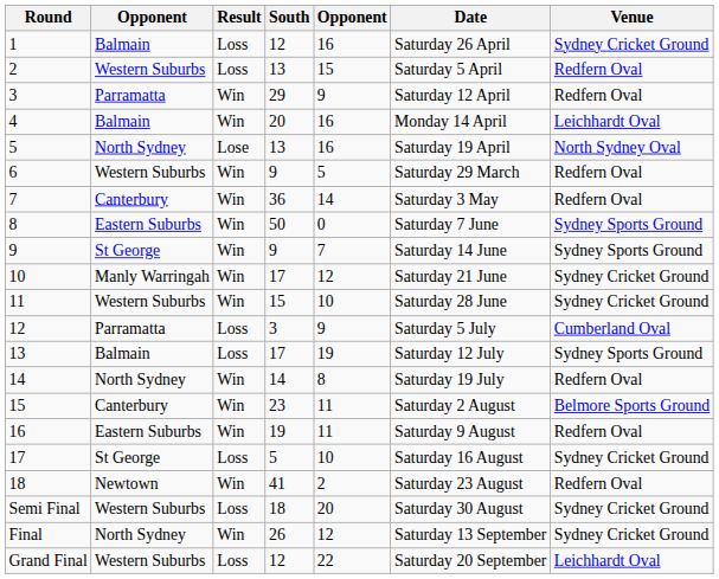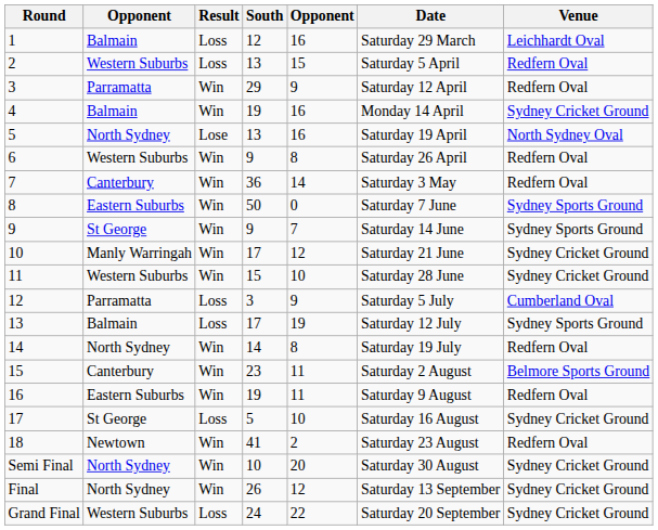 <table class="wikitable" style="text-align:left;">
 <tr>
 <th>Round</th>
 <th>Opponent</th>
 <th>Result</th>
 <th>South</th>
 <th>Opponent</th>
 <th>Date</th>
 <th>Venue</th>
 </tr>
 <tr>
 <td>1</td>
 <td><a href='#'>Balmain</a></td>
 <td>Loss</td>
 <td>12</td>
 <td>16</td>
-<td>Saturday 26 April</td>
-<td><a href='#'>Sydney Cricket Ground</a></td>
+<td>Saturday 29 March</td>
+<td><a href='#'>Leichhardt Oval</a></td>
 </tr>
 <tr>
 <td>2</td>
 <td><a href='#'>Western Suburbs</a></td>
 <td>Loss</td>
 <td>13</td>
 <td>15</td>
 <td>Saturday 5 April</td>
 <td><a href='#'>Redfern Oval</a></td>
 </tr>
 <tr>
 <td>3</td>
 <td><a href='#'>Parramatta</a></td>
 <td>Win</td>
 <td>29</td>
 <td>9</td>
 <td>Saturday 12 April</td>
 <td>Redfern Oval</td>
 </tr>
 <tr>
 <td>4</td>
 <td><a href='#'>Balmain</a></td>
 <td>Win</td>
-<td>20</td>
+<td>19</td>
 <td>16</td>
 <td>Monday 14 April</td>
-<td><a href='#'>Leichhardt Oval</a></td>
+<td><a href='#'>Sydney Cricket Ground</a></td>
 </tr>
 <tr>
 <td>5</td>
 <td><a href='#'>North Sydney</a></td>
 <td>Lose</td>
 <td>13</td>
 <td>16</td>
 <td>Saturday 19 April</td>
 <td><a href='#'>North Sydney Oval</a></td>
 </tr>
 <tr>
 <td>6</td>
 <td>Western Suburbs</td>
 <td>Win</td>
 <td>9</td>
-<td>5</td>
-<td>Saturday 29 March</td>
+<td>8</td>
+<td>Saturday 26 April</td>
 <td>Redfern Oval</td>
 </tr>
 <tr>
 <td>7</td>
 <td><a href='#'>Canterbury</a></td>
 <td>Win</td>
 <td>36</td>
 <td>14</td>
 <td>Saturday 3 May</td>
 <td>Redfern Oval</td>
 </tr>
 <tr>
 <td>8</td>
 <td><a href='#'>Eastern Suburbs</a></td>
 <td>Win</td>
 <td>50</td>
 <td>0</td>
 <td>Saturday 7 June</td>
 <td><a href='#'>Sydney Sports Ground</a></td>
 </tr>
 <tr>
 <td>9</td>
 <td><a href='#'>St George</a></td>
 <td>Win</td>
 <td>9</td>
 <td>7</td>
 <td>Saturday 14 June</td>
 <td>Sydney Sports Ground</td>
 </tr>
 <tr>
 <td>10</td>
 <td>Manly Warringah</td>
 <td>Win</td>
 <td>17</td>
 <td>12</td>
 <td>Saturday 21 June</td>
 <td>Sydney Cricket Ground</td>
 </tr>
 <tr>
 <td>11</td>
 <td>Western Suburbs</td>
 <td>Win</td>
 <td>15</td>
 <td>10</td>
 <td>Saturday 28 June</td>
 <td>Sydney Cricket Ground</td>
 </tr>
 <tr>
 <td>12</td>
 <td>Parramatta</td>
 <td>Loss</td>
 <td>3</td>
 <td>9</td>
 <td>Saturday 5 July</td>
 <td><a href='#'>Cumberland Oval</a></td>
 </tr>
 <tr>
 <td>13</td>
 <td>Balmain</td>
 <td>Loss</td>
 <td>17</td>
 <td>19</td>
 <td>Saturday 12 July</td>
 <td>Sydney Sports Ground</td>
 </tr>
 <tr>
 <td>14</td>
 <td>North Sydney</td>
 <td>Win</td>
 <td>14</td>
 <td>8</td>
 <td>Saturday 19 July</td>
 <td>Redfern Oval</td>
 </tr>
 <tr>
 <td>15</td>
 <td>Canterbury</td>
 <td>Win</td>
 <td>23</td>
 <td>11</td>
 <td>Saturday 2 August</td>
 <td><a href='#'>Belmore Sports Ground</a></td>
 </tr>
 <tr>
 <td>16</td>
 <td>Eastern Suburbs</td>
 <td>Win</td>
 <td>19</td>
 <td>11</td>
 <td>Saturday 9 August</td>
 <td>Redfern Oval</td>
 </tr>
 <tr>
 <td>17</td>
 <td>St George</td>
 <td>Loss</td>
 <td>5</td>
 <td>10</td>
 <td>Saturday 16 August</td>
 <td>Sydney Cricket Ground</td>
 </tr>
 <tr>
 <td>18</td>
 <td>Newtown</td>
 <td>Win</td>
 <td>41</td>
 <td>2</td>
 <td>Saturday 23 August</td>
 <td>Redfern Oval</td>
 </tr>
 <tr>
 <td>Semi Final</td>
-<td>Western Suburbs</td>
-<td>Loss</td>
-<td>18</td>
+<td><a href='#'>North Sydney</a></td>
+<td>Win</td>
+<td>10</td>
 <td>20</td>
 <td>Saturday 30 August</td>
 <td>Sydney Cricket Ground</td>
 </tr>
 <tr>
 <td>Final</td>
 <td>North Sydney</td>
 <td>Win</td>
 <td>26</td>
 <td>12</td>
 <td>Saturday 13 September</td>
 <td>Sydney Cricket Ground</td>
 </tr>
 <tr>
 <td>Grand Final</td>
 <td>Western Suburbs</td>
 <td>Loss</td>
-<td>12</td>
+<td>24</td>
 <td>22</td>
 <td>Saturday 20 September</td>
-<td><a href='#'>Leichhardt Oval</a></td>
+<td>Sydney Cricket Ground</td>
 </tr>
 </table>
